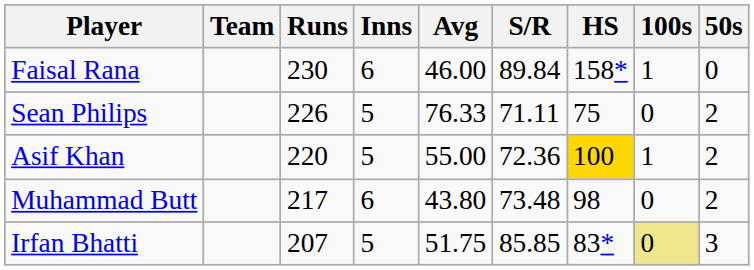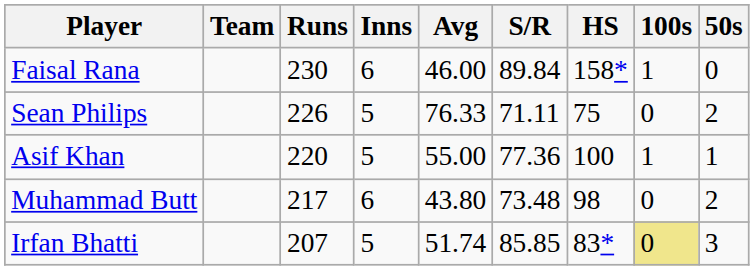 <table class="wikitable">
 <tr>
 <th>Player</th>
 <th>Team</th>
 <th>Runs</th>
 <th>Inns</th>
 <th>Avg</th>
 <th>S/R</th>
 <th>HS</th>
 <th>100s</th>
 <th>50s</th>
 </tr>
 <tr>
 <td><a href='#'>Faisal Rana</a></td>
 <td></td>
 <td>230</td>
 <td>6</td>
 <td>46.00</td>
 <td>89.84</td>
 <td>158<a href='#'>*</a></td>
 <td>1</td>
 <td>0</td>
 </tr>
 <tr>
 <td><a href='#'>Sean Philips</a></td>
 <td></td>
 <td>226</td>
 <td>5</td>
 <td>76.33</td>
 <td>71.11</td>
 <td>75</td>
 <td>0</td>
 <td>2</td>
 </tr>
 <tr>
 <td><a href='#'>Asif Khan</a></td>
 <td></td>
 <td>220</td>
 <td>5</td>
 <td>55.00</td>
-<td>72.36</td>
-<td style="background: gold;">100</td>
+<td>77.36</td>
+<td>100</td>
 <td>1</td>
-<td>2</td>
+<td>1</td>
 </tr>
 <tr>
 <td><a href='#'>Muhammad Butt</a></td>
 <td></td>
 <td>217</td>
 <td>6</td>
 <td>43.80</td>
 <td>73.48</td>
 <td>98</td>
 <td>0</td>
 <td>2</td>
 </tr>
 <tr>
 <td><a href='#'>Irfan Bhatti</a></td>
 <td></td>
 <td>207</td>
 <td>5</td>
-<td>51.75</td>
+<td>51.74</td>
 <td>85.85</td>
 <td>83<a href='#'>*</a></td>
 <td style="background: khaki;">0</td>
 <td>3</td>
 </tr>
 </table>
